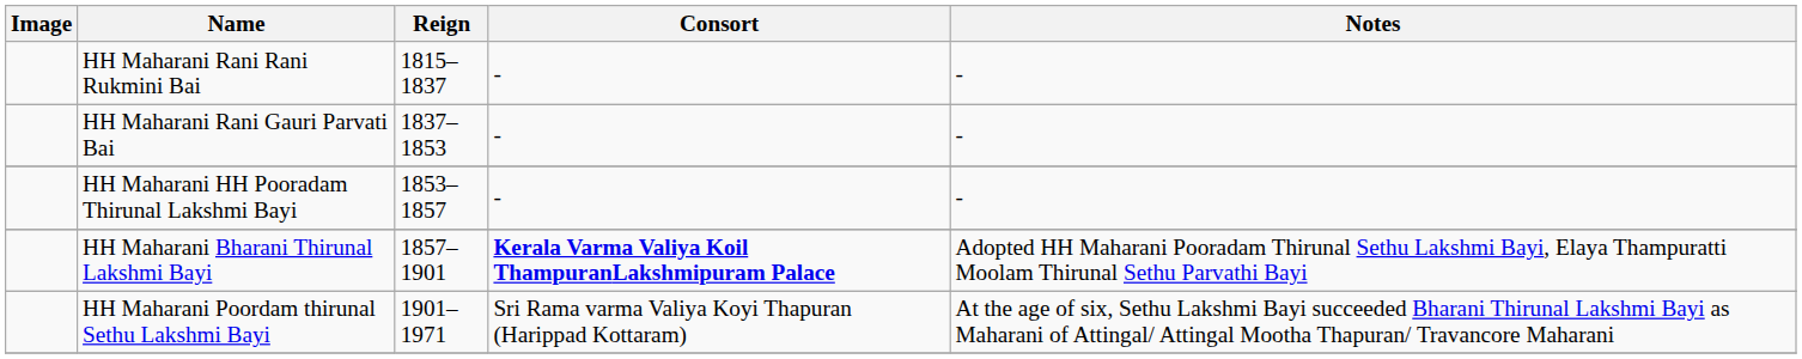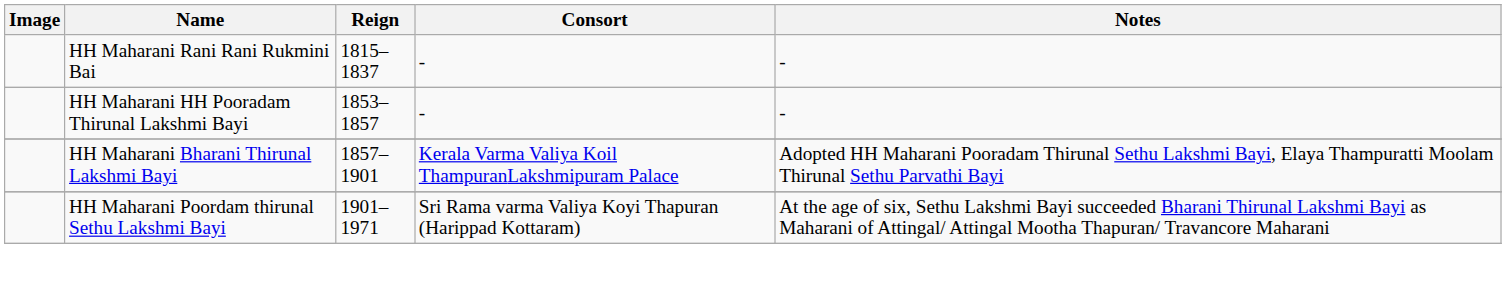 <table class="wikitable">
 <tr>
 <th>Image</th>
 <th>Name</th>
 <th>Reign</th>
 <th>Consort</th>
 <th>Notes</th>
 </tr>
 <tr>
 <td></td>
 <td>HH Maharani Rani Rani Rukmini Bai</td>
 <td>1815–1837</td>
 <td>-</td>
 <td>-</td>
 </tr>
 <tr>
 </tr>
 <tr>
 </tr>
 <tr>
-<td></td>
-<td>HH Maharani Rani Gauri Parvati Bai</td>
-<td>1837–1853</td>
-<td>-</td>
-<td>-</td>
-</tr>
-<tr>
 </tr>
 <tr>
 <td></td>
 <td>HH Maharani HH Pooradam Thirunal Lakshmi Bayi</td>
 <td>1853–1857</td>
 <td>-</td>
 <td>-</td>
 </tr>
 <tr>
 </tr>
 <tr>
 <td></td>
 <td>HH Maharani <a href='#'>Bharani Thirunal Lakshmi Bayi</a></td>
 <td>1857–1901</td>
-<td><strong><a href='#'>Kerala Varma Valiya Koil Thampuran</a><a href='#'>Lakshmipuram Palace</a> </strong></td>
+<td><a href='#'>Kerala Varma Valiya Koil Thampuran</a><a href='#'>Lakshmipuram Palace</a> </td>
 <td>Adopted HH Maharani Pooradam Thirunal <a href='#'>Sethu Lakshmi Bayi</a>, Elaya Thampuratti Moolam Thirunal <a href='#'>Sethu Parvathi Bayi</a></td>
 </tr>
 <tr>
 </tr>
 <tr>
 <td></td>
 <td>HH Maharani Poordam thirunal <a href='#'>Sethu Lakshmi Bayi</a></td>
 <td>1901–1971</td>
 <td>Sri Rama varma Valiya Koyi Thapuran (Harippad Kottaram)</td>
 <td>At the age of six, Sethu Lakshmi Bayi succeeded <a href='#'>Bharani Thirunal Lakshmi Bayi</a> as Maharani of Attingal/ Attingal Mootha Thapuran/ Travancore Maharani</td>
 </tr>
 <tr>
 </tr>
 </table>
